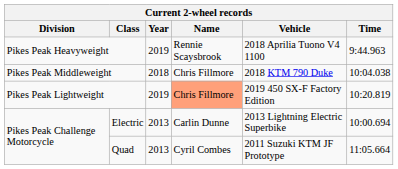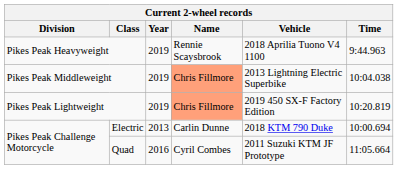 <table class="wikitable sortable">
 <tr>
 <th colspan="6">Current 2-wheel records</th>
 </tr>
 <tr>
 <th class="unsortable">Division</th>
 <th class="unsortable">Class</th>
 <th>Year</th>
 <th class="unsortable">Name</th>
 <th class="unsortable">Vehicle</th>
 <th>Time</th>
 </tr>
 <tr>
 <td colspan="2">Pikes Peak Heavyweight</td>
 <td>2019</td>
 <td>Rennie Scaysbrook</td>
 <td>2018 Aprilia Tuono V4 1100</td>
 <td>9:44.963</td>
 </tr>
 <tr>
 <td colspan="2">Pikes Peak Middleweight</td>
-<td>2018</td>
-<td>Chris Fillmore</td>
-<td>2018 <a href='#'>KTM 790 Duke</a></td>
+<td>2019</td>
+<td style="background: lightsalmon;">Chris Fillmore</td>
+<td>2013 Lightning Electric Superbike </td>
 <td>10:04.038</td>
 </tr>
 <tr>
 <td colspan="2">Pikes Peak Lightweight</td>
 <td>2019</td>
 <td style="background: lightsalmon;">Chris Fillmore</td>
 <td>2019 450 SX-F Factory Edition</td>
 <td>10:20.819</td>
 </tr>
 <tr>
 <td rowspan="2">Pikes Peak Challenge Motorcycle</td>
 <td>Electric</td>
 <td>2013</td>
 <td>Carlin Dunne</td>
-<td>2013 Lightning Electric Superbike </td>
+<td>2018 <a href='#'>KTM 790 Duke</a></td>
 <td>10:00.694</td>
 </tr>
 <tr>
 <td>Quad</td>
-<td>2013</td>
+<td>2016</td>
 <td>Cyril Combes </td>
 <td>2011 Suzuki KTM JF Prototype</td>
 <td>11:05.664</td>
 </tr>
 </table>
